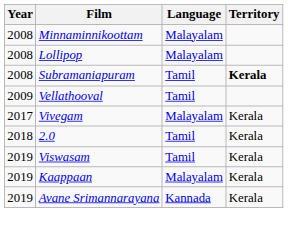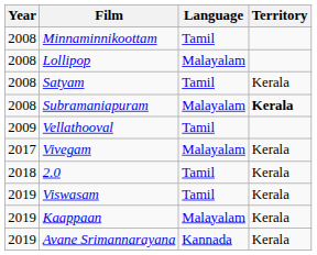 <table class="wikitable">
 <tr>
 <th>Year</th>
 <th>Film</th>
 <th>Language</th>
 <th>Territory</th>
 </tr>
 <tr>
 <td>2008</td>
 <td><em><a href='#'>Minnaminnikoottam</a></em></td>
-<td><a href='#'>Malayalam</a></td>
+<td><a href='#'>Tamil</a></td>
 <td></td>
 </tr>
 <tr>
 <td>2008</td>
 <td><em><a href='#'>Lollipop</a></em></td>
 <td><a href='#'>Malayalam</a></td>
 <td></td>
 </tr>
 <tr>
 <td>2008</td>
+<td><em><a href='#'>Satyam</a></em></td>
+<td><a href='#'>Tamil</a></td>
+<td>Kerala</td>
+</tr>
+<tr>
+<td>2008</td>
 <td><em><a href='#'>Subramaniapuram</a></em></td>
-<td><a href='#'>Tamil</a></td>
+<td><a href='#'>Malayalam</a></td>
 <td><strong>Kerala</strong></td>
 </tr>
 <tr>
 <td>2009</td>
 <td><em><a href='#'>Vellathooval</a></em></td>
 <td><a href='#'>Tamil</a></td>
 <td></td>
 </tr>
 <tr>
 <td>2017</td>
 <td><em><a href='#'>Vivegam</a></em></td>
 <td><a href='#'>Malayalam</a></td>
 <td>Kerala</td>
 </tr>
 <tr>
 <td>2018</td>
 <td><em><a href='#'>2.0</a></em></td>
 <td><a href='#'>Tamil</a></td>
 <td>Kerala</td>
 </tr>
 <tr>
 <td>2019</td>
 <td><em><a href='#'>Viswasam</a></em></td>
 <td><a href='#'>Tamil</a></td>
 <td>Kerala</td>
 </tr>
 <tr>
 <td>2019</td>
 <td><em><a href='#'>Kaappaan</a></em></td>
 <td><a href='#'>Malayalam</a></td>
 <td>Kerala</td>
 </tr>
 <tr>
 <td>2019</td>
 <td><em><a href='#'>Avane Srimannarayana</a></em></td>
 <td><a href='#'>Kannada</a></td>
 <td>Kerala</td>
 </tr>
 </table>
